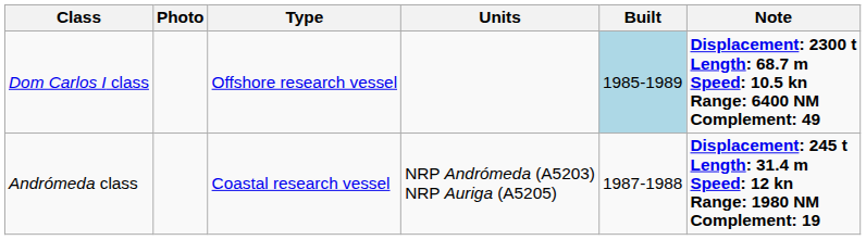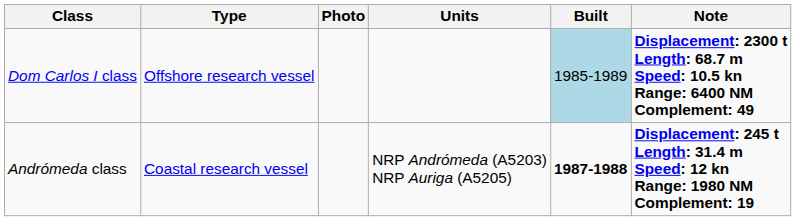 <table class="wikitable">
 <tr>
 <th>Class</th>
+<th>Type</th>
 <th>Photo</th>
-<th>Type</th>
 <th>Units</th>
 <th>Built</th>
 <th>Note</th>
 </tr>
 <tr>
 <td><a href='#'><em>Dom Carlos I</em> class</a></td>
+<td><a href='#'>Offshore research vessel</a></td>
 <td></td>
-<td><a href='#'>Offshore research vessel</a></td>
 <td><br></td>
 <td style="background: lightblue;">1985-1989</td>
 <td><strong><a href='#'>Displacement</a>: 2300 t</strong><br><strong><a href='#'>Length</a>: 68.7 m</strong><br><strong><a href='#'>Speed</a>: 10.5 kn</strong><br><strong>Range: 6400 NM</strong><br><strong>Complement: 49</strong></td>
 </tr>
 <tr>
 <td><em>Andrómeda</em> class</td>
+<td><a href='#'>Coastal research vessel</a></td>
 <td></td>
-<td><a href='#'>Coastal research vessel</a></td>
 <td>NRP <em>Andrómeda</em> (A5203)<br>NRP <em>Auriga</em> (A5205)</td>
-<td>1987-1988</td>
+<td><strong>1987-1988</strong></td>
 <td><strong><a href='#'>Displacement</a>: 245 t</strong><br><strong><a href='#'>Length</a>: 31.4 m</strong><br><strong><a href='#'>Speed</a>: 12 kn</strong><br><strong>Range: 1980 NM</strong><br><strong>Complement: 19</strong></td>
 </tr>
 </table>
